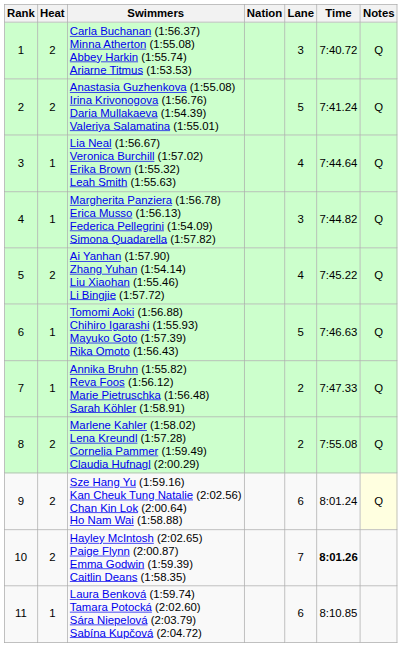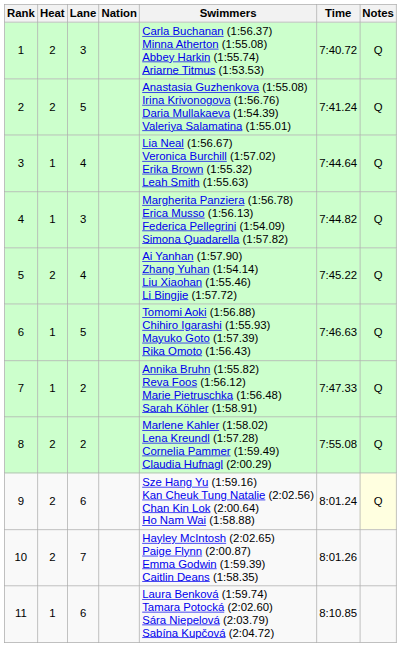 <table class="wikitable sortable" style="text-align:center">
 <tr>
 <th>Rank</th>
 <th>Heat</th>
+<th>Lane</th>
+<th>Nation</th>
 <th>Swimmers</th>
-<th>Nation</th>
-<th>Lane</th>
 <th>Time</th>
 <th>Notes</th>
 </tr>
 <tr bgcolor=ccffcc>
 <td>1</td>
 <td>2</td>
+<td>3</td>
+<td align=left></td>
 <td align=left><a href='#'>Carla Buchanan</a> (1:56.37)<br><a href='#'>Minna Atherton</a> (1:55.08)<br><a href='#'>Abbey Harkin</a> (1:55.74)<br><a href='#'>Ariarne Titmus</a> (1:53.53)</td>
-<td align=left></td>
-<td>3</td>
 <td>7:40.72</td>
 <td>Q</td>
 </tr>
 <tr bgcolor=ccffcc>
 <td>2</td>
 <td>2</td>
+<td>5</td>
+<td align=left></td>
 <td align=left><a href='#'>Anastasia Guzhenkova</a> (1:55.08)<br><a href='#'>Irina Krivonogova</a> (1:56.76)<br><a href='#'>Daria Mullakaeva</a> (1:54.39)<br><a href='#'>Valeriya Salamatina</a> (1:55.01)</td>
-<td align=left></td>
-<td>5</td>
 <td>7:41.24</td>
 <td>Q</td>
 </tr>
 <tr bgcolor=ccffcc>
 <td>3</td>
 <td>1</td>
+<td>4</td>
+<td align=left></td>
 <td align=left><a href='#'>Lia Neal</a> (1:56.67)<br><a href='#'>Veronica Burchill</a> (1:57.02)<br><a href='#'>Erika Brown</a> (1:55.32)<br><a href='#'>Leah Smith</a> (1:55.63)</td>
-<td align=left></td>
-<td>4</td>
 <td>7:44.64</td>
 <td>Q</td>
 </tr>
 <tr bgcolor=ccffcc>
 <td>4</td>
 <td>1</td>
+<td>3</td>
+<td align=left></td>
 <td align=left><a href='#'>Margherita Panziera</a> (1:56.78)<br><a href='#'>Erica Musso</a> (1:56.13)<br><a href='#'>Federica Pellegrini</a> (1:54.09)<br><a href='#'>Simona Quadarella</a> (1:57.82)</td>
-<td align=left></td>
-<td>3</td>
 <td>7:44.82</td>
 <td>Q</td>
 </tr>
 <tr bgcolor=ccffcc>
 <td>5</td>
 <td>2</td>
+<td>4</td>
+<td align=left></td>
 <td align=left><a href='#'>Ai Yanhan</a> (1:57.90)<br><a href='#'>Zhang Yuhan</a> (1:54.14)<br><a href='#'>Liu Xiaohan</a> (1:55.46)<br><a href='#'>Li Bingjie</a> (1:57.72)</td>
-<td align=left></td>
-<td>4</td>
 <td>7:45.22</td>
 <td>Q</td>
 </tr>
 <tr bgcolor=ccffcc>
 <td>6</td>
 <td>1</td>
+<td>5</td>
+<td align=left></td>
 <td align=left><a href='#'>Tomomi Aoki</a> (1:56.88)<br><a href='#'>Chihiro Igarashi</a> (1:55.93)<br><a href='#'>Mayuko Goto</a> (1:57.39)<br><a href='#'>Rika Omoto</a> (1:56.43)</td>
-<td align=left></td>
-<td>5</td>
 <td>7:46.63</td>
 <td>Q</td>
 </tr>
 <tr bgcolor=ccffcc>
 <td>7</td>
 <td>1</td>
+<td>2</td>
+<td align=left></td>
 <td align=left><a href='#'>Annika Bruhn</a> (1:55.82)<br><a href='#'>Reva Foos</a> (1:56.12)<br><a href='#'>Marie Pietruschka</a> (1:56.48)<br><a href='#'>Sarah Köhler</a> (1:58.91)</td>
-<td align=left></td>
-<td>2</td>
 <td>7:47.33</td>
 <td>Q</td>
 </tr>
 <tr bgcolor=ccffcc>
 <td>8</td>
 <td>2</td>
+<td>2</td>
+<td align=left></td>
 <td align=left><a href='#'>Marlene Kahler</a> (1:58.02)<br><a href='#'>Lena Kreundl</a> (1:57.28)<br><a href='#'>Cornelia Pammer</a> (1:59.49)<br><a href='#'>Claudia Hufnagl</a> (2:00.29)</td>
-<td align=left></td>
-<td>2</td>
 <td>7:55.08</td>
 <td>Q</td>
 </tr>
 <tr>
 <td>9</td>
 <td>2</td>
+<td>6</td>
+<td align=left></td>
 <td align=left><a href='#'>Sze Hang Yu</a> (1:59.16)<br><a href='#'>Kan Cheuk Tung Natalie</a> (2:02.56)<br><a href='#'>Chan Kin Lok</a> (2:00.64)<br><a href='#'>Ho Nam Wai</a> (1:58.88)</td>
-<td align=left></td>
-<td>6</td>
 <td>8:01.24</td>
 <td style="background: lightyellow;">Q</td>
 </tr>
 <tr>
 <td>10</td>
 <td>2</td>
+<td>7</td>
+<td align=left></td>
 <td align=left><a href='#'>Hayley McIntosh</a> (2:02.65)<br><a href='#'>Paige Flynn</a> (2:00.87)<br><a href='#'>Emma Godwin</a> (1:59.39)<br><a href='#'>Caitlin Deans</a> (1:58.35)</td>
-<td align=left></td>
-<td>7</td>
-<td><strong>8:01.26</strong></td>
+<td>8:01.26</td>
 <td></td>
 </tr>
 <tr>
 <td>11</td>
 <td>1</td>
+<td>6</td>
+<td align=left></td>
 <td align=left><a href='#'>Laura Benková</a> (1:59.74)<br><a href='#'>Tamara Potocká</a> (2:02.60)<br><a href='#'>Sára Niepelová</a> (2:03.79)<br><a href='#'>Sabína Kupčová</a> (2:04.72)</td>
-<td align=left></td>
-<td>6</td>
 <td>8:10.85</td>
 <td></td>
 </tr>
 </table>
